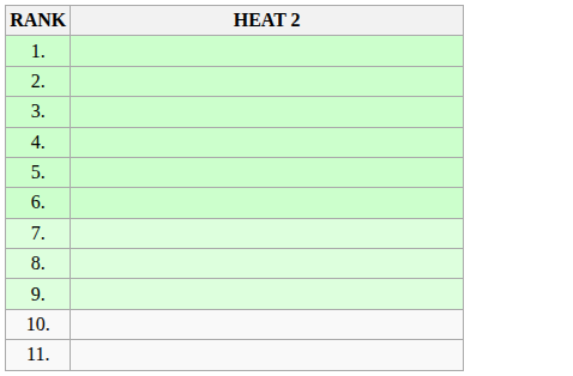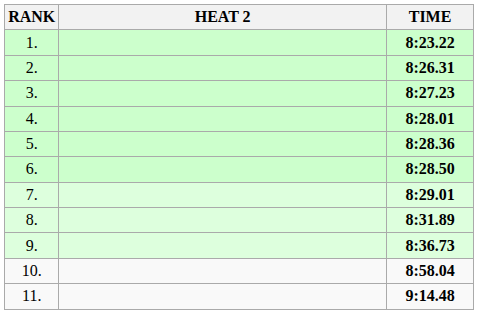 <table class="wikitable" style="border-collapse: collapse; font-size: 100%;">
 <tr>
 <th>RANK</th>
 <th style="width: 20em">HEAT 2</th>
+<th style="width: 5em">TIME</th>
 </tr>
 <tr style="background:#ccffcc;">
 <td align="center">1.</td>
 <td></td>
+<td align="center"><strong>8:23.22</strong></td>
 </tr>
 <tr style="background:#ccffcc;">
 <td align="center">2.</td>
 <td></td>
+<td align="center"><strong>8:26.31</strong></td>
 </tr>
 <tr style="background:#ccffcc;">
 <td align="center">3.</td>
 <td></td>
+<td align="center"><strong>8:27.23</strong></td>
 </tr>
 <tr style="background:#ccffcc;">
 <td align="center">4.</td>
 <td></td>
+<td align="center"><strong>8:28.01</strong></td>
 </tr>
 <tr style="background:#ccffcc;">
 <td align="center">5.</td>
 <td></td>
+<td align="center"><strong>8:28.36</strong></td>
 </tr>
 <tr style="background:#ccffcc;">
 <td align="center">6.</td>
 <td></td>
+<td align="center"><strong>8:28.50</strong></td>
 </tr>
 <tr style="background:#ddffdd;">
 <td align="center">7.</td>
 <td></td>
+<td align="center"><strong>8:29.01</strong></td>
 </tr>
 <tr style="background:#ddffdd;">
 <td align="center">8.</td>
 <td></td>
+<td align="center"><strong>8:31.89</strong></td>
 </tr>
 <tr style="background:#ddffdd;">
 <td align="center">9.</td>
 <td></td>
+<td align="center"><strong>8:36.73</strong></td>
 </tr>
 <tr>
 <td align="center">10.</td>
 <td></td>
+<td align="center"><strong>8:58.04</strong></td>
 </tr>
 <tr>
 <td align="center">11.</td>
 <td></td>
+<td align="center"><strong>9:14.48</strong></td>
 </tr>
 </table>
